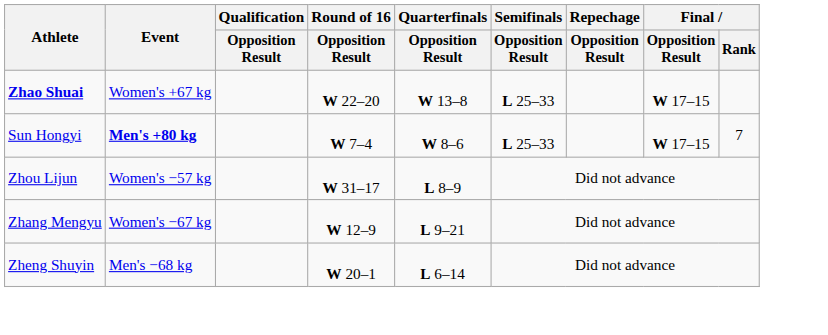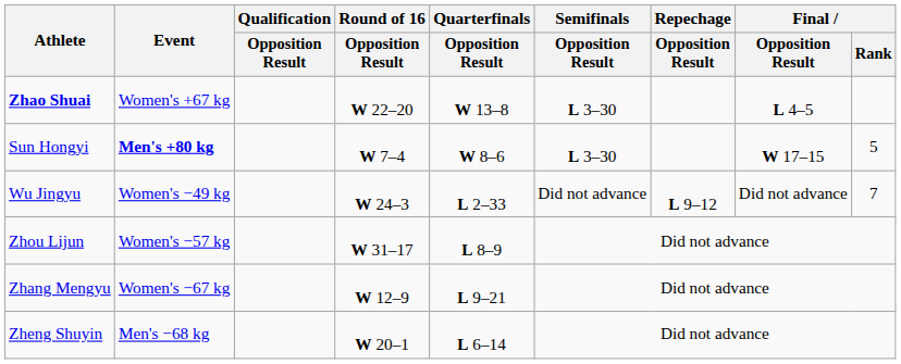 <table class="wikitable" style="font-size:90%;">
 <tr>
 <th rowspan=2>Athlete</th>
 <th rowspan=2>Event</th>
 <th>Qualification</th>
 <th>Round of 16</th>
 <th>Quarterfinals</th>
 <th>Semifinals</th>
 <th>Repechage</th>
 <th colspan=2>Final / </th>
 </tr>
 <tr style="font-size:95%">
 <th>Opposition<br>Result</th>
 <th>Opposition<br>Result</th>
 <th>Opposition<br>Result</th>
 <th>Opposition<br>Result</th>
 <th>Opposition<br>Result</th>
 <th>Opposition<br>Result</th>
 <th>Rank</th>
 </tr>
 <tr align=center>
 <td align=left><strong><a href='#'>Zhao Shuai</a></strong></td>
 <td align=left><a href='#'>Women's +67 kg</a></td>
 <td></td>
 <td><br><strong>W</strong> 22–20</td>
 <td><br><strong>W</strong> 13–8</td>
-<td><br><strong>L</strong> 25–33</td>
+<td><br><strong>L</strong> 3–30 </td>
 <td></td>
-<td><br><strong>W</strong> 17–15</td>
+<td><br><strong>L</strong> 4–5</td>
 <td></td>
 </tr>
 <tr align=center>
 <td align=left><a href='#'>Sun Hongyi</a></td>
 <td align=left><strong><a href='#'>Men's +80 kg</a></strong></td>
 <td></td>
 <td><br><strong>W</strong> 7–4</td>
 <td><br><strong>W</strong> 8–6</td>
-<td><br><strong>L</strong> 25–33</td>
+<td><br><strong>L</strong> 3–30 </td>
 <td></td>
 <td><br><strong>W</strong> 17–15</td>
+<td>5</td>
+</tr>
+<tr align=center>
+<td align=left><a href='#'>Wu Jingyu</a></td>
+<td align=left><a href='#'>Women's −49 kg</a></td>
+<td></td>
+<td><br><strong>W</strong> 24–3 </td>
+<td><br><strong>L</strong> 2–33 </td>
+<td>Did not advance</td>
+<td><br><strong>L</strong> 9–12</td>
+<td>Did not advance</td>
 <td>7</td>
 </tr>
 <tr align=center>
 <td align=left><a href='#'>Zhou Lijun</a></td>
 <td align=left><a href='#'>Women's −57 kg</a></td>
 <td></td>
 <td><br> <strong>W</strong> 31–17</td>
 <td><br><strong>L</strong> 8–9</td>
 <td colspan=4>Did not advance</td>
 </tr>
 <tr align=center>
 <td align=left><a href='#'>Zhang Mengyu</a></td>
 <td align=left><a href='#'>Women's −67 kg</a></td>
 <td></td>
 <td><br> <strong>W</strong> 12–9</td>
 <td><br> <strong>L</strong> 9–21</td>
 <td colspan=4>Did not advance</td>
 </tr>
 <tr align=center>
 <td align=left><a href='#'>Zheng Shuyin</a></td>
 <td align=left><a href='#'>Men's −68 kg</a></td>
 <td></td>
 <td><br> <strong>W</strong> 20–1</td>
 <td><br> <strong>L</strong> 6–14</td>
 <td colspan=4>Did not advance</td>
 </tr>
 </table>
